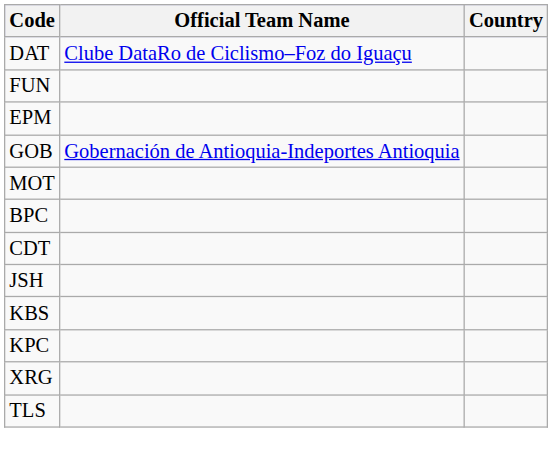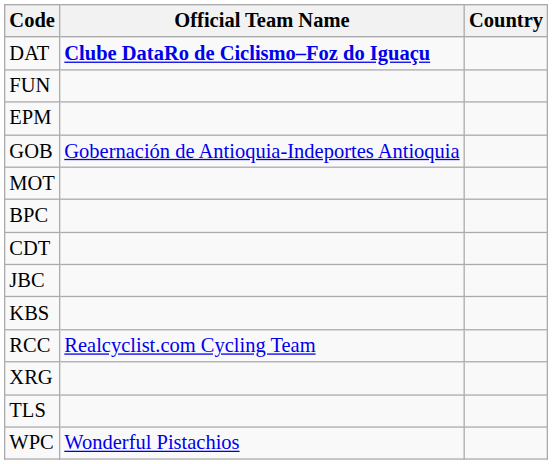 <table class="wikitable">
 <tr style="background:#ccccff;">
 <th>Code</th>
 <th>Official Team Name</th>
 <th>Country</th>
 </tr>
 <tr>
 <td>DAT</td>
-<td><a href='#'>Clube DataRo de Ciclismo–Foz do Iguaçu</a></td>
+<td><strong><a href='#'>Clube DataRo de Ciclismo–Foz do Iguaçu</a></strong></td>
 <td></td>
 </tr>
 <tr>
 <td>FUN</td>
 <td></td>
 <td></td>
 </tr>
 <tr>
 <td>EPM</td>
 <td></td>
 <td></td>
 </tr>
 <tr>
 <td>GOB</td>
 <td><a href='#'>Gobernación de Antioquia-Indeportes Antioquia</a></td>
 <td></td>
 </tr>
 <tr>
 <td>MOT</td>
 <td></td>
 <td></td>
 </tr>
 <tr>
 <td>BPC</td>
 <td></td>
 <td></td>
 </tr>
 <tr>
 <td>CDT</td>
 <td></td>
 <td></td>
 </tr>
 <tr>
-<td>JSH</td>
+<td>JBC</td>
 <td></td>
 <td></td>
 </tr>
 <tr>
 <td>KBS</td>
 <td></td>
 <td></td>
 </tr>
 <tr>
-<td>KPC</td>
-<td></td>
+<td>RCC</td>
+<td><a href='#'>Realcyclist.com Cycling Team</a></td>
 <td></td>
 </tr>
 <tr>
 <td>XRG</td>
 <td></td>
 <td></td>
 </tr>
 <tr>
 <td>TLS</td>
 <td></td>
 <td></td>
 </tr>
+<tr>
+<td>WPC</td>
+<td><a href='#'>Wonderful Pistachios</a></td>
+<td></td>
+</tr>
 </table>
